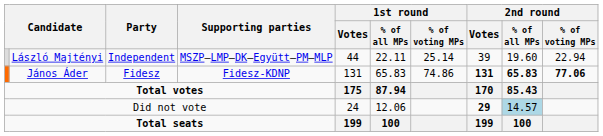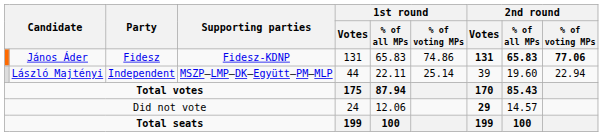 <table class="wikitable" style="text-align:center">
 <tr>
 <th colspan="2" rowspan="2">Candidate</th>
 <th rowspan="2">Party</th>
 <th rowspan="2">Supporting parties</th>
 <th colspan="3">1st round</th>
 <th colspan="3">2nd round</th>
 </tr>
 <tr>
 <th>Votes</th>
 <th><small>% of <br> all MPs</small></th>
 <th><small>% of <br> voting MPs</small></th>
 <th>Votes</th>
 <th><small>% of <br> all MPs</small></th>
 <th><small>% of <br> voting MPs</small></th>
 </tr>
 <tr>
+<td style="background:#FF6A00;"></td>
+<td><a href='#'>János Áder</a></td>
+<td><a href='#'>Fidesz</a></td>
+<td><a href='#'>Fidesz-KDNP</a></td>
+<td>131</td>
+<td>65.83</td>
+<td>74.86</td>
+<td><strong>131</strong></td>
+<td><strong>65.83</strong></td>
+<td><strong>77.06</strong></td>
+</tr>
+<tr>
 <td style="background:#DDDDDD;"></td>
 <td><a href='#'>László Majtényi</a></td>
 <td><a href='#'>Independent</a></td>
 <td><a href='#'>MSZP</a>–<a href='#'>LMP</a>–<a href='#'>DK</a>–<a href='#'>Együtt</a>–<a href='#'>PM</a>–<a href='#'>MLP</a></td>
 <td>44</td>
 <td>22.11</td>
 <td>25.14</td>
 <td>39</td>
 <td>19.60</td>
 <td>22.94</td>
-</tr>
-<tr>
-<td style="background:#FF6A00;"></td>
-<td><a href='#'>János Áder</a></td>
-<td><a href='#'>Fidesz</a></td>
-<td><a href='#'>Fidesz-KDNP</a></td>
-<td>131</td>
-<td>65.83</td>
-<td>74.86</td>
-<td><strong>131</strong></td>
-<td><strong>65.83</strong></td>
-<td><strong>77.06</strong></td>
 </tr>
 <tr>
 <td colspan="4" style="text-align:center;"><strong>Total votes</strong></td>
 <th>175</th>
 <th>87.94</th>
 <th></th>
 <th>170</th>
 <th>85.43</th>
 <th></th>
 </tr>
 <tr>
 <td colspan="4" style="text-align:center;">Did not vote</td>
 <td>24</td>
 <td>12.06</td>
 <td></td>
 <td><strong>29</strong></td>
-<td style="background: lightblue;">14.57</td>
+<td>14.57</td>
 <td></td>
 </tr>
 <tr>
 <td colspan="4" style="text-align:center;"><strong>Total seats</strong></td>
 <th>199</th>
 <th>100</th>
 <th></th>
 <th>199</th>
 <th>100</th>
 <th></th>
 </tr>
 </table>
